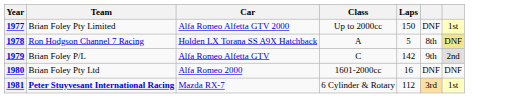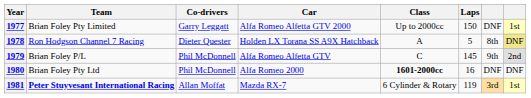 <table class="wikitable" style="text-align:center; font-size:90%">
 <tr>
 <th>Year</th>
 <th>Team</th>
+<th>Co-drivers</th>
 <th>Car</th>
 <th>Class</th>
 <th>Laps</th>
 <th></th>
 <th></th>
 </tr>
 <tr align="centre">
 <th><a href='#'>1977</a></th>
 <td align="left"> Brian Foley Pty Limited</td>
+<td align="left"> <a href='#'>Garry Leggatt</a></td>
 <td align="left"><a href='#'>Alfa Romeo Alfetta GTV 2000</a></td>
 <td>Up to 2000cc</td>
 <td>150</td>
 <td>DNF</td>
 <td style="background:#ffffbf;">1st</td>
 </tr>
 <tr align="centre">
 <th><a href='#'>1978</a></th>
 <td align="left"> <a href='#'>Ron Hodgson Channel 7 Racing</a></td>
+<td align="left"> <a href='#'>Dieter Quester</a></td>
 <td align="left"><a href='#'>Holden LX Torana SS A9X Hatchback</a></td>
 <td>A</td>
 <td>5</td>
 <td>8th</td>
 <td style="background: khaki;">DNF</td>
 </tr>
 <tr align="centre">
 <th><a href='#'>1979</a></th>
 <td align="left"> Brian Foley P/L</td>
+<td align="left"> <a href='#'>Phil McDonnell</a></td>
 <td align="left"><a href='#'>Alfa Romeo Alfetta GTV</a></td>
 <td>C</td>
-<td>142</td>
+<td>145</td>
 <td>9th</td>
 <td style="background:#dfdfdf;">2nd</td>
 </tr>
 <tr align="centre">
 <th><a href='#'>1980</a></th>
 <td align="left"> Brian Foley Pty Ltd</td>
+<td align="left"> <a href='#'>Phil McDonnell</a></td>
 <td align="left"><a href='#'>Alfa Romeo 2000</a></td>
-<td>1601-2000cc</td>
+<td><strong>1601-2000cc</strong></td>
 <td>16</td>
 <td>DNF</td>
 <td>DNF</td>
 </tr>
 <tr align="centre">
 <th><a href='#'>1981</a></th>
 <td align="left"><strong> <a href='#'>Peter Stuyvesant International Racing</a></strong></td>
+<td align="left"> <a href='#'>Allan Moffat</a></td>
 <td align="left"><a href='#'>Mazda RX-7</a></td>
 <td>6 Cylinder & Rotary</td>
-<td>112</td>
+<td>119</td>
 <td style="background:#ffdf9f;">3rd</td>
 <td style="background:#ffffbf;">1st</td>
 </tr>
 </table>
